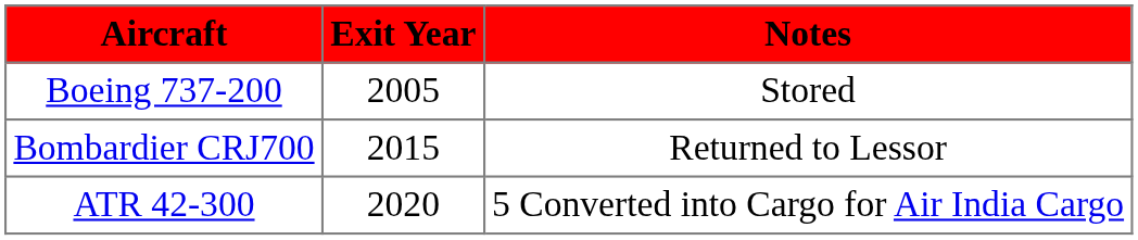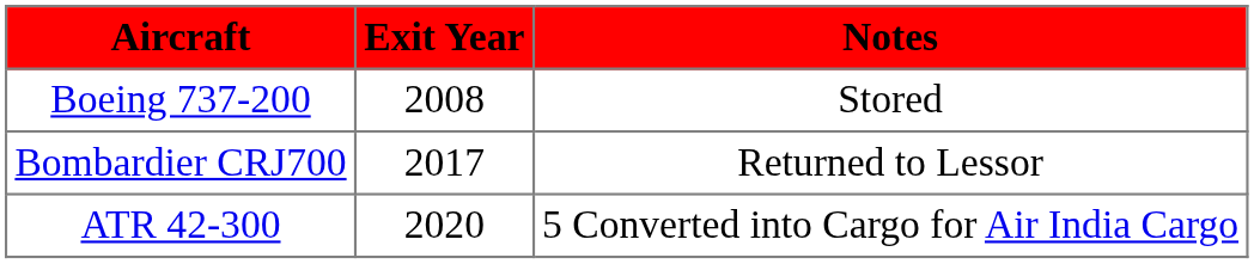 <table class="toccolours" border="1" cellpadding="3" style="border-collapse:collapse;text-align:center">
 <tr bgcolor="#FF0000">
 <th><span>Aircraft</span></th>
 <th><span>Exit Year</span></th>
 <th><span>Notes</span></th>
 </tr>
 <tr>
 <td><a href='#'>Boeing 737-200</a></td>
-<td>2005</td>
+<td>2008</td>
 <td>Stored</td>
 </tr>
 <tr>
 <td><a href='#'>Bombardier CRJ700</a></td>
-<td>2015</td>
+<td>2017</td>
 <td>Returned to Lessor</td>
 </tr>
 <tr>
 <td><a href='#'>ATR 42-300</a></td>
 <td>2020</td>
 <td>5 Converted into Cargo for <a href='#'>Air India Cargo</a></td>
 </tr>
 </table>
